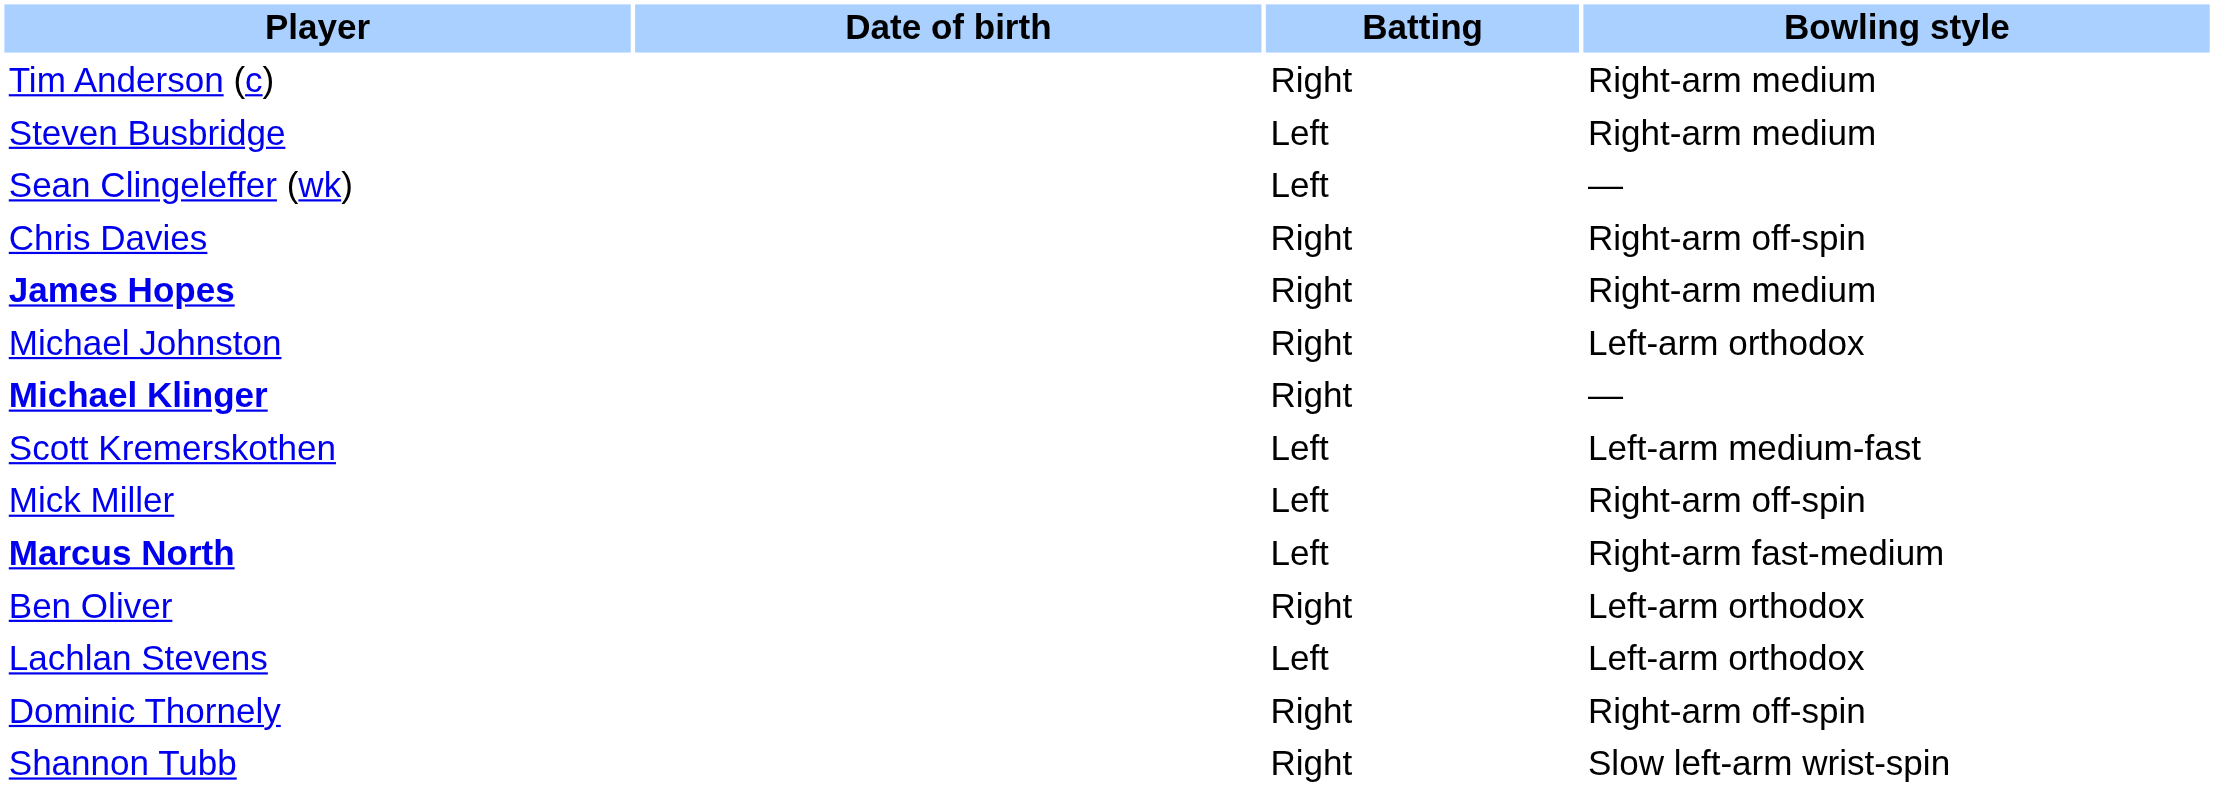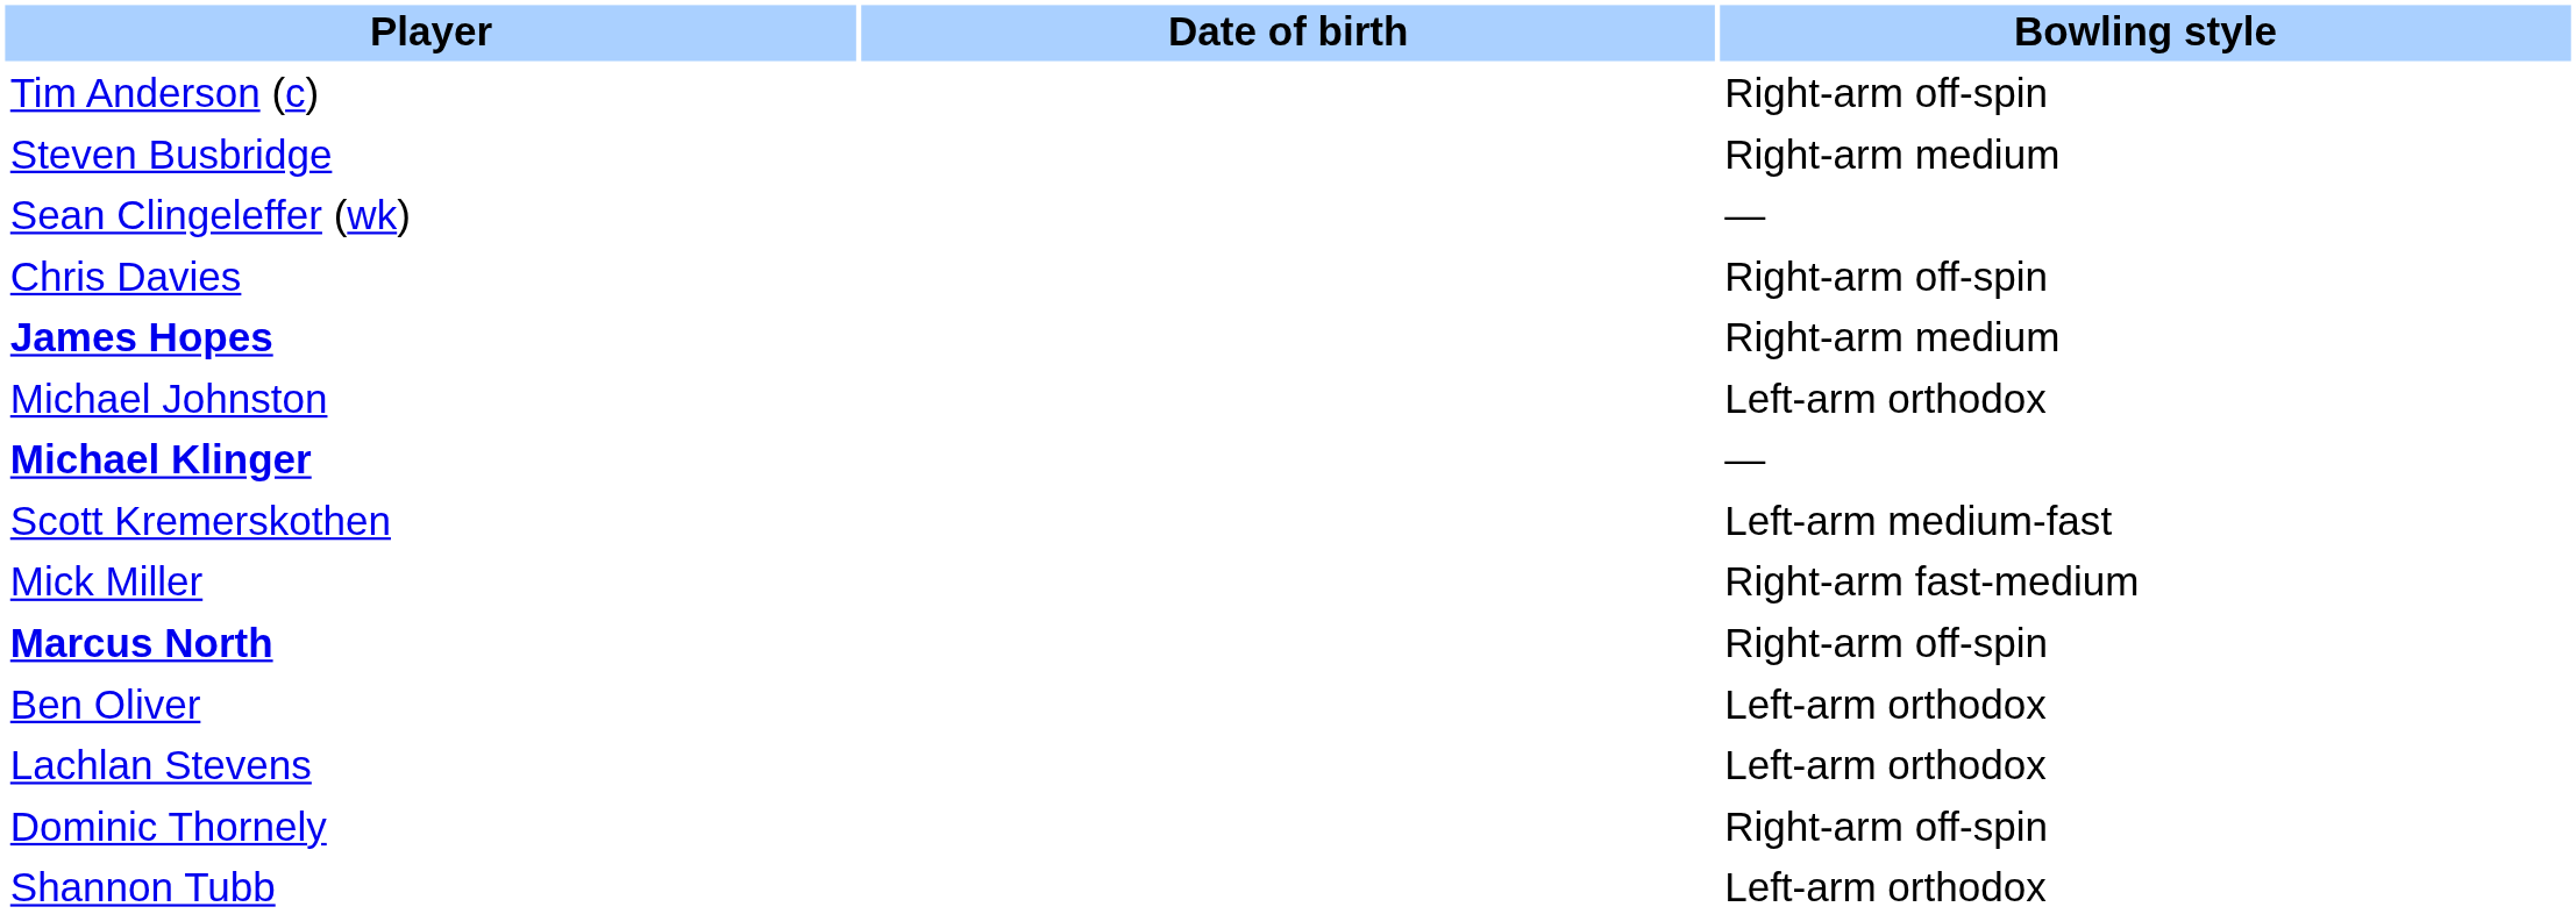 <table class="sortable" style="width:80%;" border="0" cellspacing="2" cellpadding="2">
 <tr style="background:#aad0ff;">
 <th width=20%>Player</th>
 <th width=20%>Date of birth</th>
-<th width=10%>Batting</th>
 <th width=20%>Bowling style</th>
 </tr>
 <tr>
 <td><a href='#'>Tim Anderson</a> (<a href='#'>c</a>)</td>
 <td></td>
-<td>Right</td>
-<td>Right-arm medium</td>
+<td>Right-arm off-spin</td>
 </tr>
 <tr>
 <td><a href='#'>Steven Busbridge</a></td>
 <td></td>
-<td>Left</td>
 <td>Right-arm medium</td>
 </tr>
 <tr>
 <td><a href='#'>Sean Clingeleffer</a> (<a href='#'>wk</a>)</td>
 <td></td>
-<td>Left</td>
 <td>—</td>
 </tr>
 <tr>
 <td><a href='#'>Chris Davies</a></td>
 <td></td>
-<td>Right</td>
 <td>Right-arm off-spin</td>
 </tr>
 <tr>
 <td><strong><a href='#'>James Hopes</a></strong></td>
 <td></td>
-<td>Right</td>
 <td>Right-arm medium</td>
 </tr>
 <tr>
 <td><a href='#'>Michael Johnston</a></td>
 <td></td>
-<td>Right</td>
 <td>Left-arm orthodox</td>
 </tr>
 <tr>
 <td><strong><a href='#'>Michael Klinger</a></strong></td>
 <td></td>
-<td>Right</td>
 <td>—</td>
 </tr>
 <tr>
 <td><a href='#'>Scott Kremerskothen</a></td>
 <td></td>
-<td>Left</td>
 <td>Left-arm medium-fast</td>
 </tr>
 <tr>
 <td><a href='#'>Mick Miller</a></td>
 <td></td>
-<td>Left</td>
-<td>Right-arm off-spin</td>
+<td>Right-arm fast-medium</td>
 </tr>
 <tr>
 <td><strong><a href='#'>Marcus North</a></strong></td>
 <td></td>
-<td>Left</td>
-<td>Right-arm fast-medium</td>
+<td>Right-arm off-spin</td>
 </tr>
 <tr>
 <td><a href='#'>Ben Oliver</a></td>
 <td></td>
-<td>Right</td>
 <td>Left-arm orthodox</td>
 </tr>
 <tr>
 <td><a href='#'>Lachlan Stevens</a></td>
 <td></td>
-<td>Left</td>
 <td>Left-arm orthodox</td>
 </tr>
 <tr>
 <td><a href='#'>Dominic Thornely</a></td>
 <td></td>
-<td>Right</td>
 <td>Right-arm off-spin</td>
 </tr>
 <tr>
 <td><a href='#'>Shannon Tubb</a></td>
 <td></td>
-<td>Right</td>
-<td>Slow left-arm wrist-spin</td>
+<td>Left-arm orthodox</td>
 </tr>
 </table>
